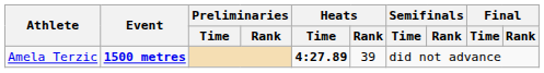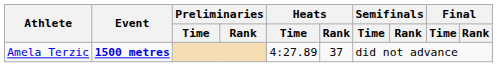 <table class=wikitable style="font-size:90%;">
 <tr>
 <th rowspan="2">Athlete</th>
 <th rowspan="2">Event</th>
 <th colspan="2">Preliminaries</th>
 <th colspan="2">Heats</th>
 <th colspan="2">Semifinals</th>
 <th colspan="2">Final</th>
 </tr>
 <tr>
 <th>Time</th>
 <th>Rank</th>
 <th>Time</th>
 <th>Rank</th>
 <th>Time</th>
 <th>Rank</th>
 <th>Time</th>
 <th>Rank</th>
 </tr>
 <tr style="border-top: single;">
 <td><a href='#'>Amela Terzic</a></td>
 <td><strong><a href='#'>1500 metres</a></strong></td>
 <td colspan= 2 bgcolor="wheat"></td>
-<td align=center><strong>4:27.89</strong></td>
-<td align=center>39</td>
+<td align=center>4:27.89</td>
+<td align=center>37</td>
 <td colspan=4>did not advance</td>
 </tr>
 </table>
